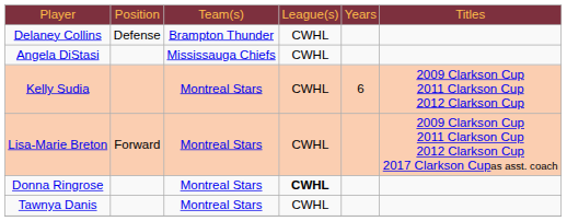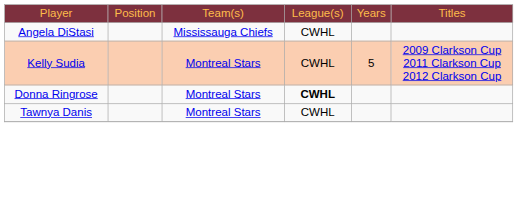 <table class="wikitable" width="80%">
 <tr align="center"  style="background:#7D303E;color:#FDBC4A;">
 <td>Player</td>
 <td>Position</td>
 <td>Team(s)</td>
 <td>League(s)</td>
 <td>Years</td>
 <td>Titles</td>
-</tr>
-<tr align="center" bgcolor="">
-<td><a href='#'>Delaney Collins</a></td>
-<td>Defense</td>
-<td><a href='#'>Brampton Thunder</a></td>
-<td>CWHL</td>
-<td></td>
-<td></td>
 </tr>
 <tr align="center" bgcolor="">
 <td><a href='#'>Angela DiStasi</a></td>
 <td></td>
 <td><a href='#'>Mississauga Chiefs</a></td>
 <td>CWHL</td>
 <td></td>
 <td></td>
 </tr>
 <tr align="center" bgcolor="FBCEB1">
 <td><a href='#'>Kelly Sudia</a></td>
 <td></td>
 <td><a href='#'>Montreal Stars</a></td>
 <td>CWHL</td>
-<td>6</td>
+<td>5</td>
 <td><a href='#'>2009 Clarkson Cup</a><br><a href='#'>2011 Clarkson Cup</a><br><a href='#'>2012 Clarkson Cup</a></td>
-</tr>
-<tr align="center" bgcolor="FBCEB1">
-<td><a href='#'>Lisa-Marie Breton</a></td>
-<td>Forward</td>
-<td><a href='#'>Montreal Stars</a></td>
-<td>CWHL</td>
-<td></td>
-<td><a href='#'>2009 Clarkson Cup</a><br><a href='#'>2011 Clarkson Cup</a><br><a href='#'>2012 Clarkson Cup</a><br><a href='#'>2017 Clarkson Cup</a><small>as asst. coach</small></td>
 </tr>
 <tr align="center" bgcolor="">
 <td><a href='#'>Donna Ringrose</a></td>
 <td></td>
 <td><a href='#'>Montreal Stars</a></td>
 <td><strong>CWHL</strong></td>
 <td></td>
 <td></td>
 </tr>
 <tr align="center" bgcolor="">
 <td><a href='#'>Tawnya Danis</a></td>
 <td></td>
 <td><a href='#'>Montreal Stars</a></td>
 <td>CWHL</td>
 <td></td>
 <td></td>
 </tr>
 <tr align="center" bgcolor="">
 </tr>
 </table>
